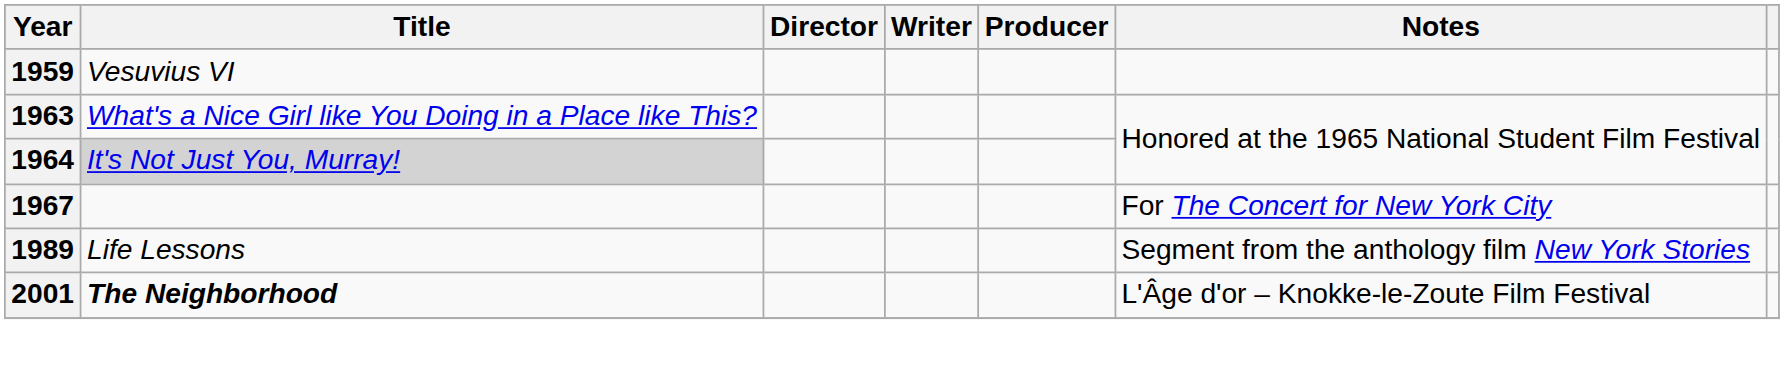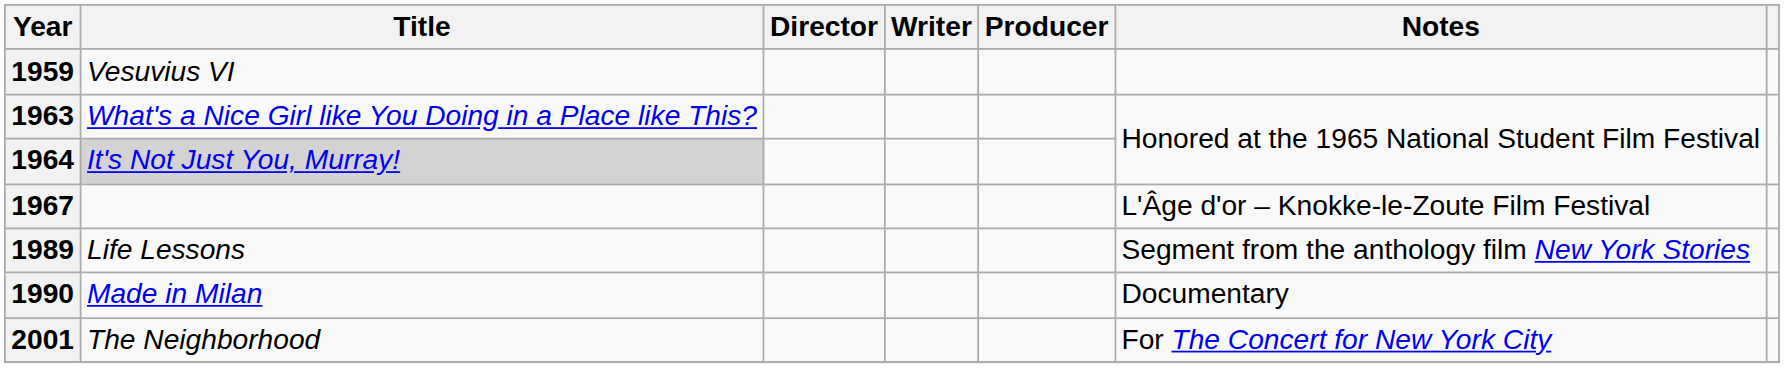 <table class="wikitable plainrowheaders">
 <tr style="background:#ccc; text-align:center;">
 <th scope="col">Year</th>
 <th scope="col">Title</th>
 <th scope="col">Director</th>
 <th scope="col">Writer</th>
 <th scope="col">Producer</th>
 <th scope="col">Notes</th>
 <th scope="col"></th>
 </tr>
 <tr>
 <th>1959</th>
 <td scope="row"><em>Vesuvius VI</em></td>
 <td></td>
 <td></td>
 <td></td>
 <td></td>
 <td style="text-align:center;"></td>
 </tr>
 <tr>
 <th>1963</th>
 <td scope="row"><em><a href='#'>What's a Nice Girl like You Doing in a Place like This?</a></em></td>
 <td></td>
 <td></td>
 <td></td>
 <td rowspan="2">Honored at the 1965 National Student Film Festival</td>
 <td rowspan="2"></td>
 </tr>
 <tr>
 <th>1964</th>
 <td scope="row" style="background: lightgrey;"><em><a href='#'>It's Not Just You, Murray!</a></em></td>
 <td></td>
 <td></td>
 <td></td>
 </tr>
 <tr>
 <th>1967</th>
 <td scope="row"><em></em></td>
 <td></td>
 <td></td>
 <td></td>
-<td>For <em><a href='#'>The Concert for New York City</a></em></td>
+<td>L'Âge d'or – Knokke-le-Zoute Film Festival</td>
 <td style="text-align:center;"></td>
 </tr>
 <tr>
 <th>1989</th>
 <td scope="row"><em>Life Lessons</em></td>
 <td></td>
 <td></td>
 <td></td>
 <td>Segment from the anthology film <em><a href='#'>New York Stories</a></em></td>
 <td style="text-align:center;"></td>
 </tr>
 <tr>
-<th>2001</th>
-<td scope="row"><strong><em>The Neighborhood</em></strong></td>
+<th>1990</th>
+<td scope="row"><em><a href='#'>Made in Milan</a></em></td>
 <td></td>
 <td></td>
 <td></td>
-<td>L'Âge d'or – Knokke-le-Zoute Film Festival</td>
+<td>Documentary</td>
+<td style="text-align:center;"></td>
+</tr>
+<tr>
+<th>2001</th>
+<td scope="row"><em>The Neighborhood</em></td>
+<td></td>
+<td></td>
+<td></td>
+<td>For <em><a href='#'>The Concert for New York City</a></em></td>
 <td style="text-align:center;"></td>
 </tr>
 <tr>
 </tr>
 </table>
